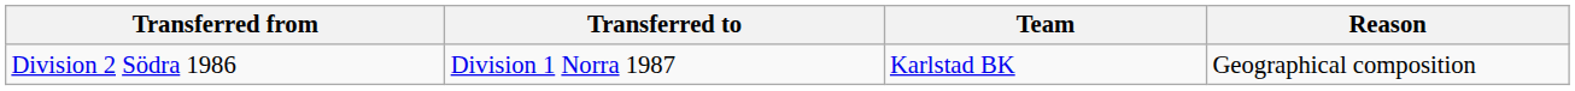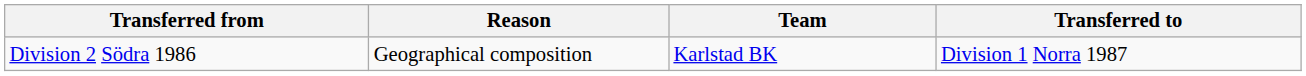 <table class="wikitable" style="text-align: left">
 <tr>
 <th style="width: 275px;">Transferred from</th>
+<th style="width: 225px;">Reason</th>
+<th style="width: 200px;">Team</th>
 <th style="width: 275px;">Transferred to</th>
-<th style="width: 200px;">Team</th>
-<th style="width: 225px;">Reason</th>
 </tr>
 <tr>
 <td><a href='#'>Division 2</a> <a href='#'>Södra</a> 1986</td>
+<td>Geographical composition</td>
+<td><a href='#'>Karlstad BK</a></td>
 <td><a href='#'>Division 1</a> <a href='#'>Norra</a> 1987</td>
-<td><a href='#'>Karlstad BK</a></td>
-<td>Geographical composition</td>
 </tr>
 </table>
